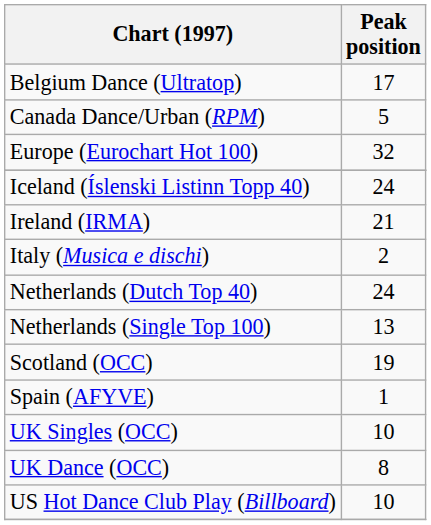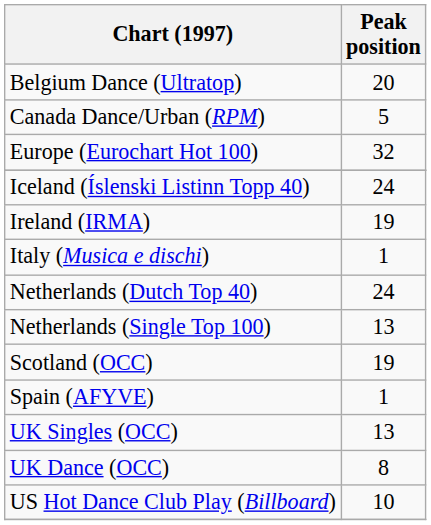 <table class="wikitable sortable">
 <tr>
 <th>Chart (1997)</th>
 <th>Peak<br>position</th>
 </tr>
 <tr>
 <td>Belgium Dance (<a href='#'>Ultratop</a>)</td>
-<td align="center">17</td>
+<td align="center">20</td>
 </tr>
 <tr>
 <td>Canada Dance/Urban (<a href='#'><em>RPM</em></a>)</td>
 <td align="center">5</td>
 </tr>
 <tr>
 <td>Europe (<a href='#'>Eurochart Hot 100</a>)</td>
 <td align="center">32</td>
 </tr>
 <tr>
 </tr>
 <tr>
 <td>Iceland (<a href='#'>Íslenski Listinn Topp 40</a>)</td>
 <td align="center">24</td>
 </tr>
 <tr>
 <td>Ireland (<a href='#'>IRMA</a>)</td>
-<td align="center">21</td>
+<td align="center">19</td>
 </tr>
 <tr>
 <td>Italy (<em><a href='#'>Musica e dischi</a></em>)</td>
-<td align="center">2</td>
+<td align="center">1</td>
 </tr>
 <tr>
 <td>Netherlands (<a href='#'>Dutch Top 40</a>)</td>
 <td align="center">24</td>
 </tr>
 <tr>
 <td>Netherlands (<a href='#'>Single Top 100</a>)</td>
 <td align="center">13</td>
 </tr>
 <tr>
 <td>Scotland (<a href='#'>OCC</a>)</td>
 <td align="center">19</td>
 </tr>
 <tr>
 <td>Spain (<a href='#'>AFYVE</a>)</td>
 <td align="center">1</td>
 </tr>
 <tr>
 <td><a href='#'>UK Singles</a> (<a href='#'>OCC</a>)</td>
-<td align="center">10</td>
+<td align="center">13</td>
 </tr>
 <tr>
 <td><a href='#'>UK Dance</a> (<a href='#'>OCC</a>)</td>
 <td align="center">8</td>
 </tr>
 <tr>
 <td>US <a href='#'>Hot Dance Club Play</a> (<em><a href='#'>Billboard</a></em>)</td>
 <td align="center">10</td>
 </tr>
 <tr>
 </tr>
 </table>
